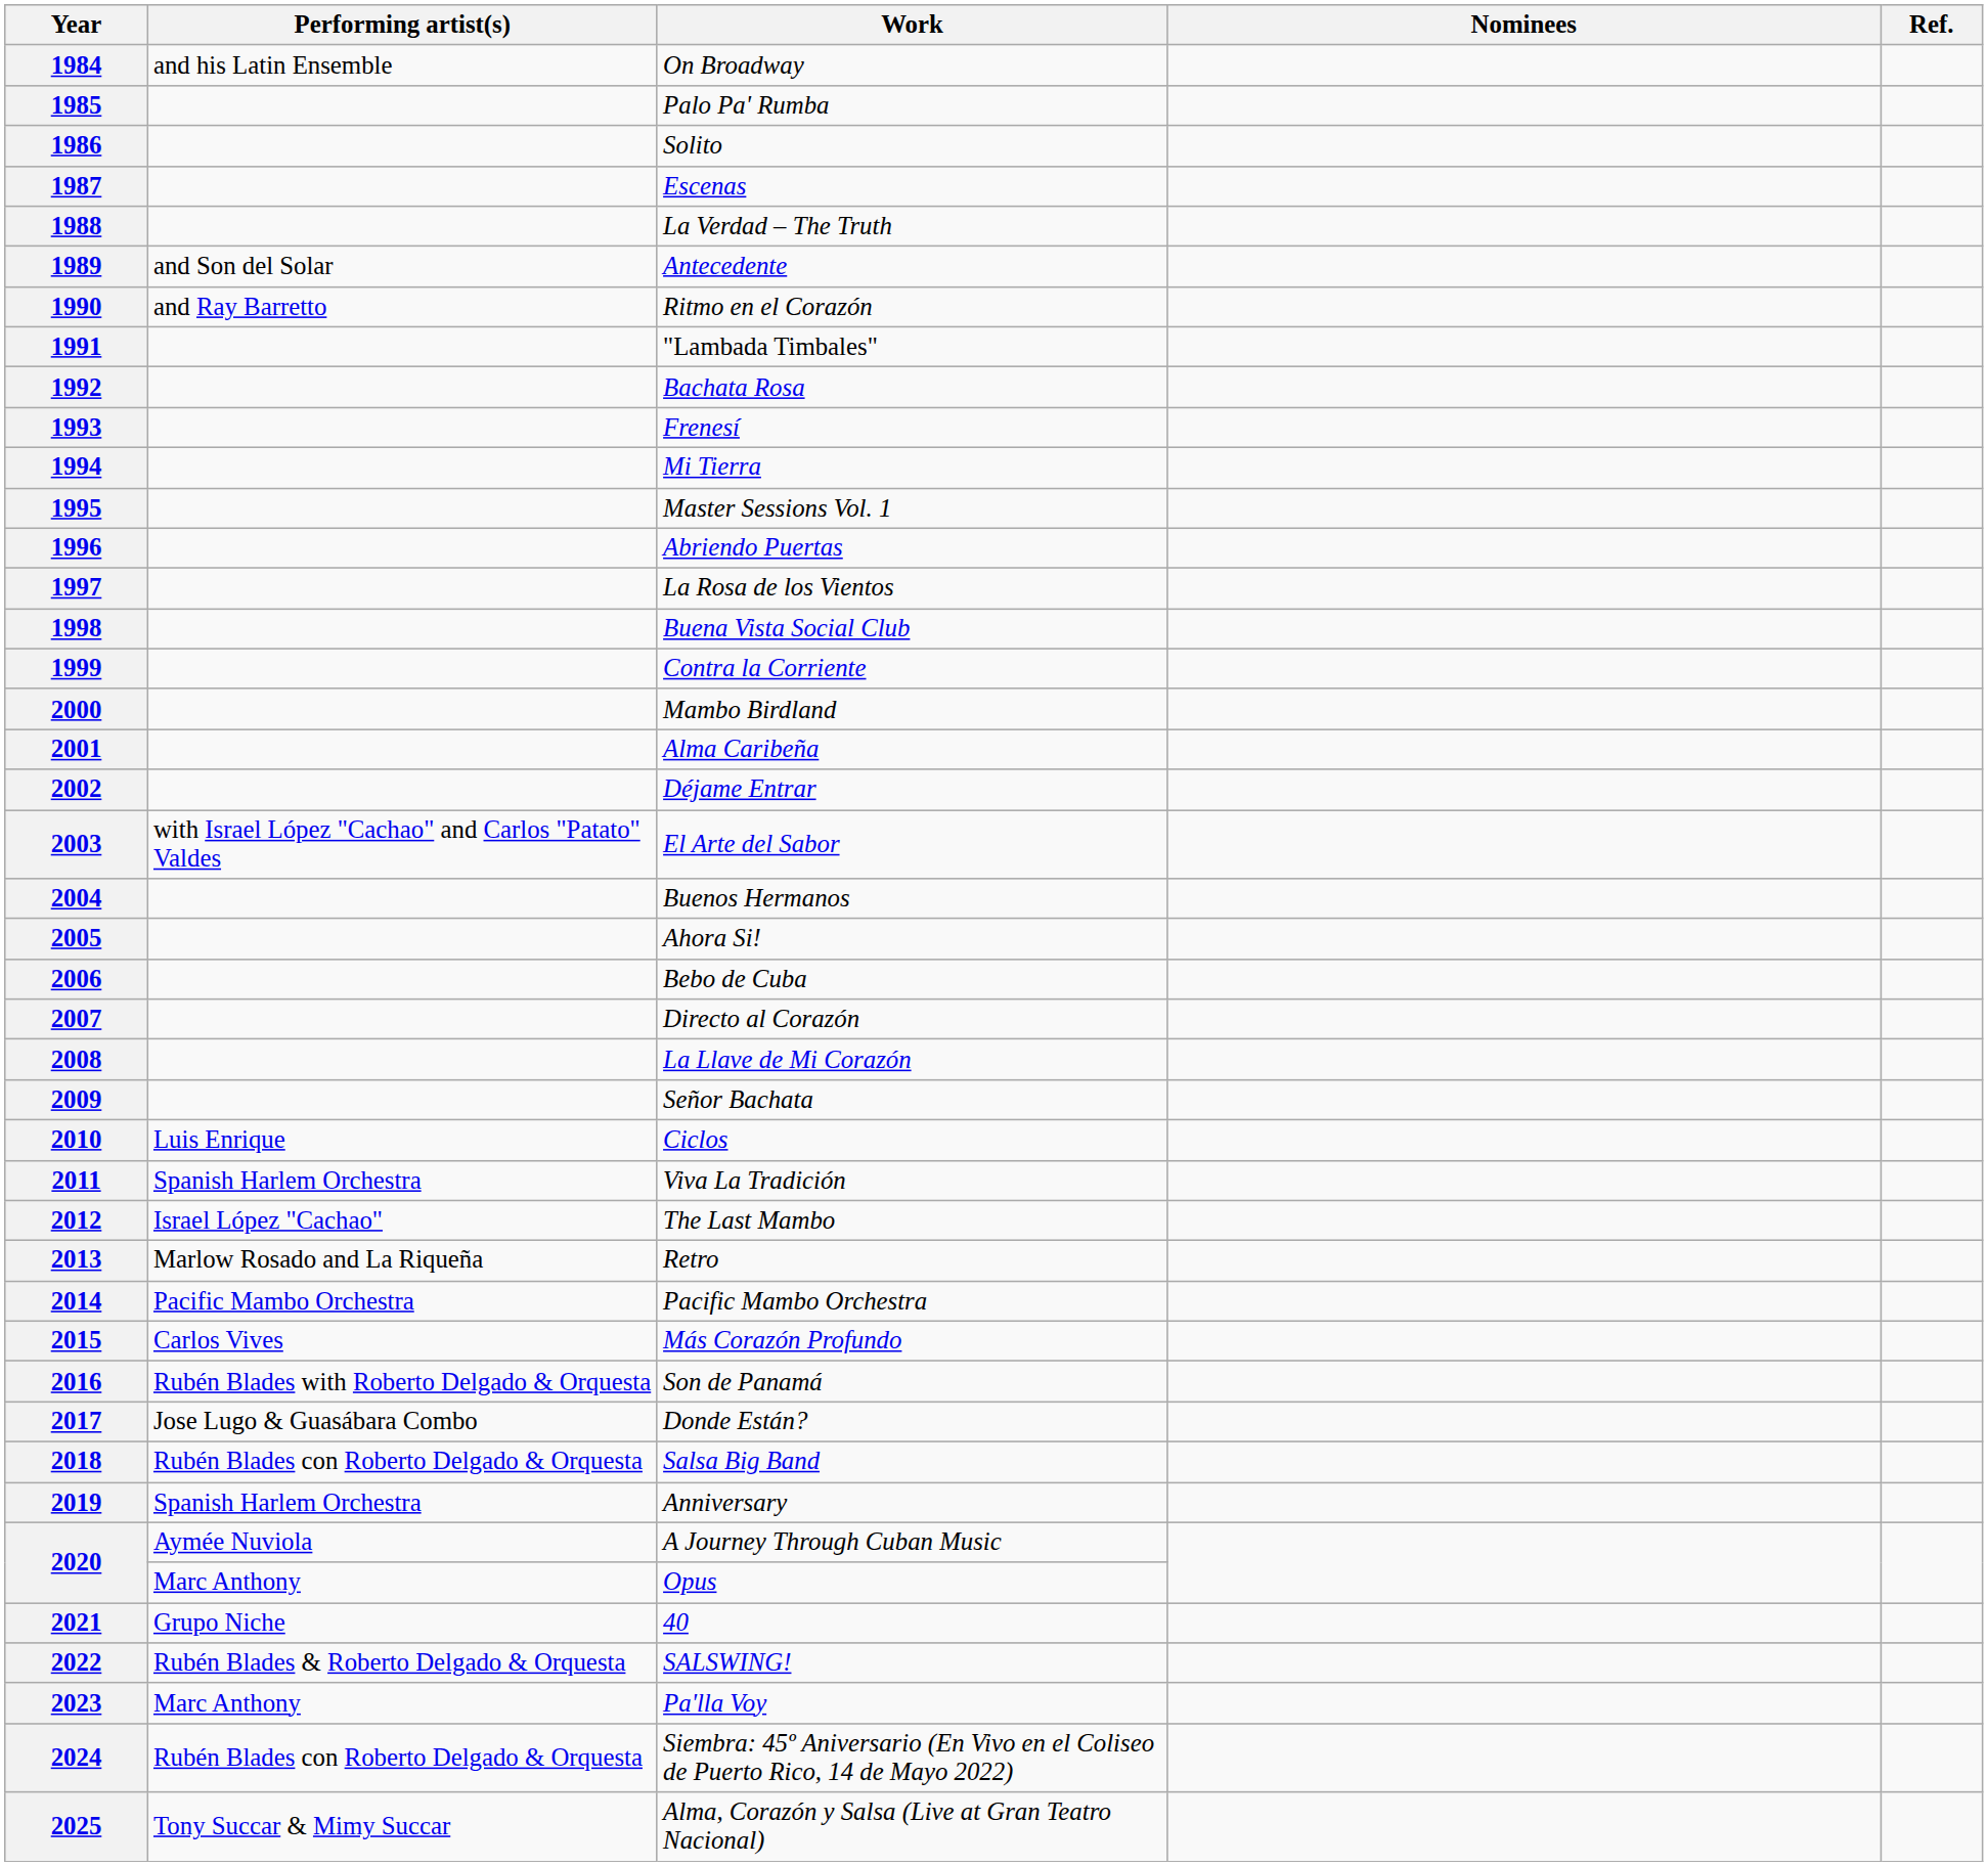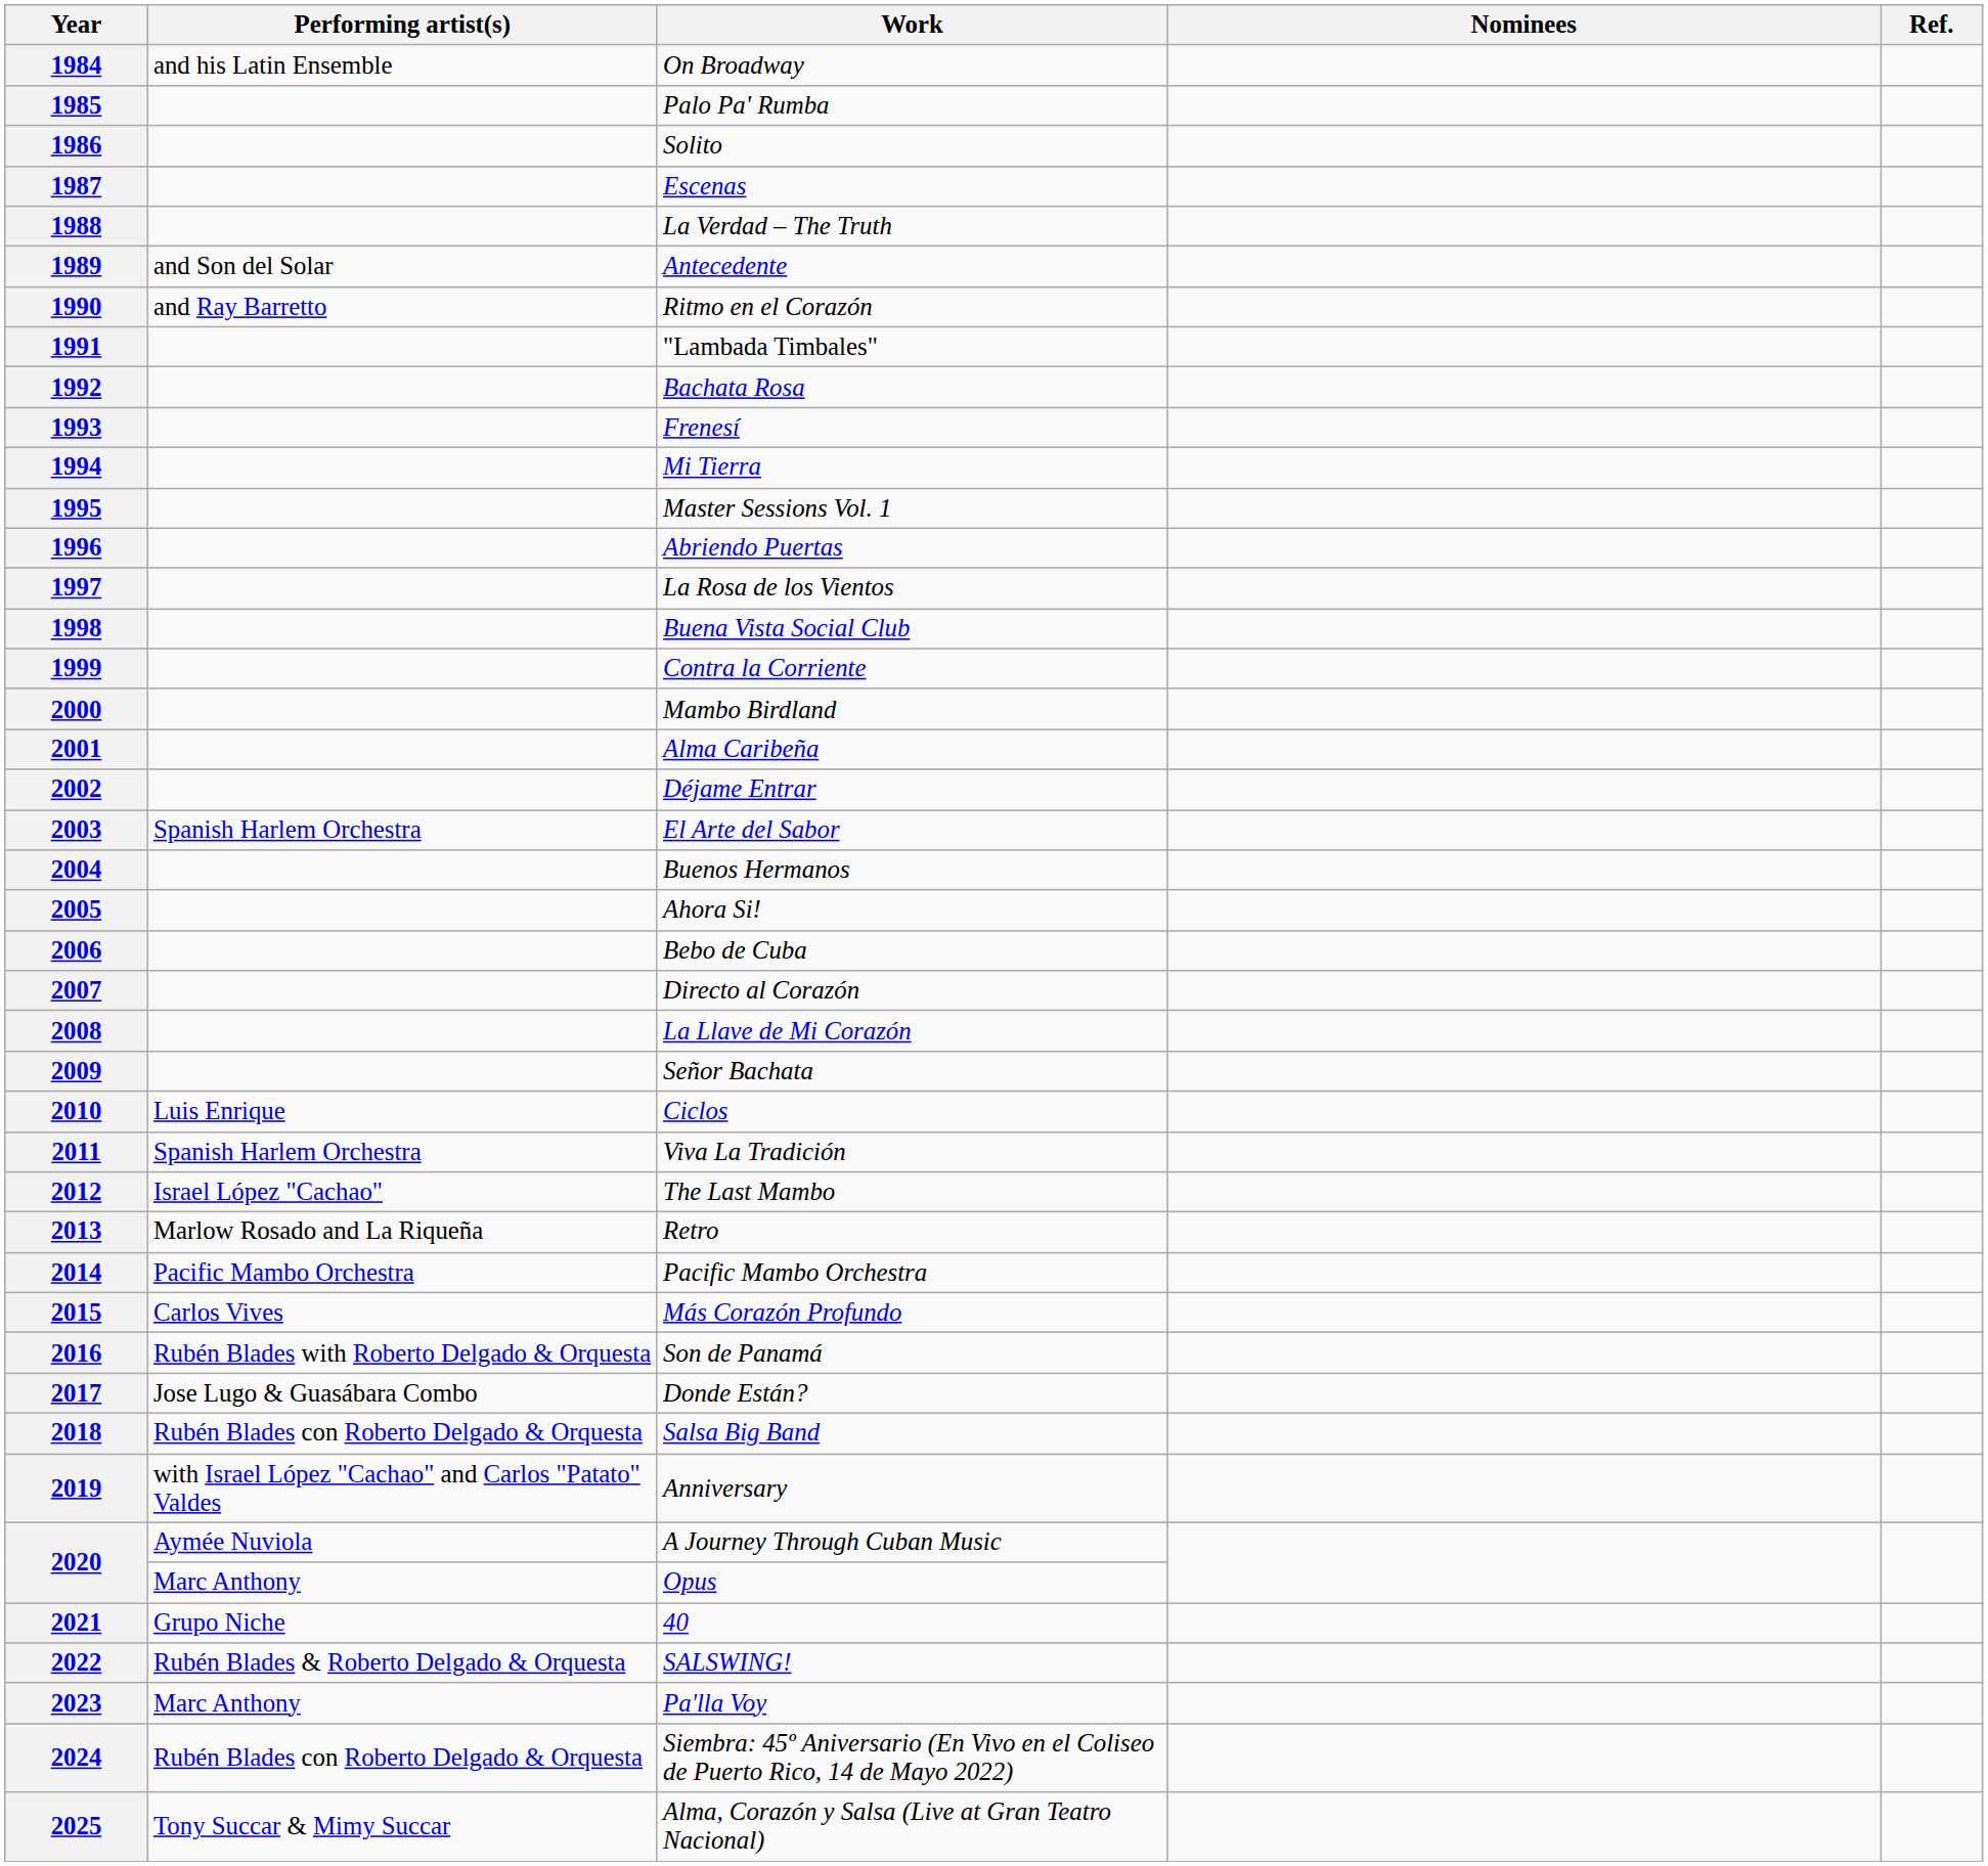 <table class="wikitable">
 <tr>
 <th width="7%">Year</th>
 <th width="25%">Performing artist(s)</th>
 <th width="25%">Work</th>
 <th width="35%" class=unsortable>Nominees</th>
 <th width="5%" class=unsortable>Ref.</th>
 </tr>
 <tr>
 <th scope="row" style="text-align:center;"><a href='#'>1984</a></th>
 <td> and his Latin Ensemble</td>
 <td><em>On Broadway</em></td>
 <td></td>
 <td></td>
 </tr>
 <tr>
 <th scope="row" style="text-align:center;"><a href='#'>1985</a></th>
 <td></td>
 <td><em>Palo Pa' Rumba</em></td>
 <td></td>
 <td align="center"></td>
 </tr>
 <tr>
 <th scope="row" style="text-align:center;"><a href='#'>1986</a></th>
 <td></td>
 <td><em>Solito</em></td>
 <td></td>
 <td align="center"></td>
 </tr>
 <tr>
 <th scope="row" style="text-align:center;"><a href='#'>1987</a></th>
 <td></td>
 <td><em><a href='#'>Escenas</a></em></td>
 <td></td>
 <td align="center"></td>
 </tr>
 <tr>
 <th scope="row" style="text-align:center;"><a href='#'>1988</a></th>
 <td></td>
 <td><em>La Verdad – The Truth</em></td>
 <td></td>
 <td align="center"></td>
 </tr>
 <tr>
 <th scope="row" style="text-align:center;"><a href='#'>1989</a></th>
 <td> and Son del Solar</td>
 <td><em><a href='#'>Antecedente</a></em></td>
 <td></td>
 <td align="center"></td>
 </tr>
 <tr>
 <th scope="row" style="text-align:center;"><a href='#'>1990</a></th>
 <td> and <a href='#'>Ray Barretto</a></td>
 <td><em>Ritmo en el Corazón</em></td>
 <td></td>
 <td align="center"></td>
 </tr>
 <tr>
 <th scope="row" style="text-align:center;"><a href='#'>1991</a></th>
 <td></td>
 <td>"Lambada Timbales"</td>
 <td></td>
 <td align="center"></td>
 </tr>
 <tr>
 <th scope="row" style="text-align:center;"><a href='#'>1992</a></th>
 <td></td>
 <td><em><a href='#'>Bachata Rosa</a></em></td>
 <td></td>
 <td align="center"></td>
 </tr>
 <tr>
 <th scope="row" style="text-align:center;"><a href='#'>1993</a></th>
 <td></td>
 <td><em><a href='#'>Frenesí</a></em></td>
 <td></td>
 <td align="center"></td>
 </tr>
 <tr>
 <th scope="row" style="text-align:center;"><a href='#'>1994</a></th>
 <td></td>
 <td><em><a href='#'>Mi Tierra</a></em></td>
 <td></td>
 <td align="center"></td>
 </tr>
 <tr>
 <th scope="row" style="text-align:center;"><a href='#'>1995</a></th>
 <td></td>
 <td><em>Master Sessions Vol. 1</em></td>
 <td></td>
 <td align="center"></td>
 </tr>
 <tr>
 <th scope="row" style="text-align:center;"><a href='#'>1996</a></th>
 <td></td>
 <td><em><a href='#'>Abriendo Puertas</a></em></td>
 <td></td>
 <td align="center"></td>
 </tr>
 <tr>
 <th scope="row" style="text-align:center;"><a href='#'>1997</a></th>
 <td></td>
 <td><em>La Rosa de los Vientos</em></td>
 <td></td>
 <td align="center"></td>
 </tr>
 <tr>
 <th scope="row" style="text-align:center;"><a href='#'>1998</a></th>
 <td></td>
 <td><em><a href='#'>Buena Vista Social Club</a></em></td>
 <td></td>
 <td align="center"></td>
 </tr>
 <tr>
 <th scope="row" style="text-align:center;"><a href='#'>1999</a></th>
 <td></td>
 <td><em><a href='#'>Contra la Corriente</a></em></td>
 <td></td>
 <td align="center"></td>
 </tr>
 <tr>
 <th scope="row" style="text-align:center;"><a href='#'>2000</a></th>
 <td></td>
 <td><em>Mambo Birdland</em></td>
 <td></td>
 <td align="center"></td>
 </tr>
 <tr>
 <th scope="row" style="text-align:center;"><a href='#'>2001</a></th>
 <td></td>
 <td><em><a href='#'>Alma Caribeña</a></em></td>
 <td></td>
 <td style="text-align:center;"></td>
 </tr>
 <tr>
 <th scope="row" style="text-align:center;"><a href='#'>2002</a></th>
 <td></td>
 <td><em><a href='#'>Déjame Entrar</a></em></td>
 <td></td>
 <td style="text-align:center;"></td>
 </tr>
 <tr>
 <th scope="row" style="text-align:center;"><a href='#'>2003</a></th>
-<td> with <a href='#'>Israel López "Cachao"</a> and <a href='#'>Carlos "Patato" Valdes</a></td>
+<td><a href='#'>Spanish Harlem Orchestra</a></td>
 <td><em><a href='#'>El Arte del Sabor</a></em></td>
 <td></td>
 <td style="text-align:center;"></td>
 </tr>
 <tr>
 <th scope="row" style="text-align:center;"><a href='#'>2004</a></th>
 <td></td>
 <td><em>Buenos Hermanos</em></td>
 <td></td>
 <td style="text-align:center;"></td>
 </tr>
 <tr>
 <th scope="row" style="text-align:center;"><a href='#'>2005</a></th>
 <td></td>
 <td><em>Ahora Si!</em></td>
 <td></td>
 <td style="text-align:center;"></td>
 </tr>
 <tr>
 <th scope="row" style="text-align:center;"><a href='#'>2006</a></th>
 <td></td>
 <td><em>Bebo de Cuba</em></td>
 <td></td>
 <td style="text-align:center;"></td>
 </tr>
 <tr>
 <th scope="row" style="text-align:center;"><a href='#'>2007</a></th>
 <td></td>
 <td><em>Directo al Corazón</em></td>
 <td></td>
 <td style="text-align:center;"></td>
 </tr>
 <tr>
 <th scope="row" style="text-align:center;"><a href='#'>2008</a></th>
 <td></td>
 <td><em><a href='#'>La Llave de Mi Corazón</a></em></td>
 <td></td>
 <td style="text-align:center;"></td>
 </tr>
 <tr>
 <th scope="row" style="text-align:center;"><a href='#'>2009</a></th>
 <td></td>
 <td><em>Señor Bachata</em></td>
 <td></td>
 <td style="text-align:center;"></td>
 </tr>
 <tr>
 <th scope="row" style="text-align:center;"><a href='#'>2010</a></th>
 <td><a href='#'>Luis Enrique</a></td>
 <td><em><a href='#'>Ciclos</a></em></td>
 <td></td>
 <td style="text-align:center;"></td>
 </tr>
 <tr>
 <th scope="row" style="text-align:center;"><a href='#'>2011</a></th>
 <td><a href='#'>Spanish Harlem Orchestra</a></td>
 <td><em>Viva La Tradición</em></td>
 <td></td>
 <td style="text-align:center;"></td>
 </tr>
 <tr>
 <th scope="row" style="text-align:center;"><a href='#'>2012</a></th>
 <td><a href='#'>Israel López "Cachao"</a></td>
 <td><em>The Last Mambo</em></td>
 <td></td>
 <td style="text-align:center;"></td>
 </tr>
 <tr>
 <th scope="row" style="text-align:center;"><a href='#'>2013</a></th>
 <td>Marlow Rosado and La Riqueña</td>
 <td><em>Retro</em></td>
 <td></td>
 <td style="text-align:center;"></td>
 </tr>
 <tr>
 <th scope="row" style="text-align:center;"><a href='#'>2014</a></th>
 <td><a href='#'>Pacific Mambo Orchestra</a></td>
 <td><em>Pacific Mambo Orchestra</em></td>
 <td></td>
 <td align="center"></td>
 </tr>
 <tr>
 <th scope="row" style="text-align:center;"><a href='#'>2015</a></th>
 <td><a href='#'>Carlos Vives</a></td>
 <td><em><a href='#'>Más Corazón Profundo</a></em></td>
 <td></td>
 <td align="center"></td>
 </tr>
 <tr>
 <th scope="row" style="text-align:center;"><a href='#'>2016</a></th>
 <td><a href='#'>Rubén Blades</a> with <a href='#'>Roberto Delgado & Orquesta</a></td>
 <td><em>Son de Panamá</em></td>
 <td></td>
 <td align="center"></td>
 </tr>
 <tr>
 <th scope="row" style="text-align:center;"><a href='#'>2017</a></th>
 <td>Jose Lugo & Guasábara Combo</td>
 <td><em>Donde Están?</em></td>
 <td></td>
 <td align="center"></td>
 </tr>
 <tr>
 <th scope="row" style="text-align:center;"><a href='#'>2018</a></th>
 <td><a href='#'>Rubén Blades</a> con <a href='#'>Roberto Delgado & Orquesta</a></td>
 <td><em><a href='#'>Salsa Big Band</a></em></td>
 <td></td>
 <td align="center"></td>
 </tr>
 <tr>
 <th scope="row" style="text-align:center;"><a href='#'>2019</a></th>
-<td><a href='#'>Spanish Harlem Orchestra</a></td>
+<td> with <a href='#'>Israel López "Cachao"</a> and <a href='#'>Carlos "Patato" Valdes</a></td>
 <td><em>Anniversary</em></td>
 <td></td>
 <td align="center"></td>
 </tr>
 <tr>
 <th rowspan="2" scope="row" style="text-align:center;"><a href='#'>2020</a></th>
 <td><a href='#'>Aymée Nuviola</a></td>
 <td><em>A Journey Through Cuban Music</em></td>
 <td rowspan="2"></td>
 <td rowspan="2" align="center"></td>
 </tr>
 <tr>
 <td><a href='#'>Marc Anthony</a></td>
 <td><em><a href='#'>Opus</a></em></td>
 </tr>
 <tr>
 <th scope="row" style="text-align:center;"><a href='#'>2021</a></th>
 <td><a href='#'>Grupo Niche</a></td>
 <td><em><a href='#'>40</a></em></td>
 <td></td>
 <td align="center"></td>
 </tr>
 <tr>
 <th scope="row" style="text-align:center;"><a href='#'>2022</a></th>
 <td><a href='#'>Rubén Blades</a> & <a href='#'>Roberto Delgado & Orquesta</a></td>
 <td><em><a href='#'>SALSWING!</a></em></td>
 <td></td>
 <td></td>
 </tr>
 <tr>
 <th scope="row" style="text-align:center;"><a href='#'>2023</a></th>
 <td><a href='#'>Marc Anthony</a></td>
 <td><em><a href='#'>Pa'lla Voy</a></em></td>
 <td></td>
 <td></td>
 </tr>
 <tr>
 <th><a href='#'>2024</a></th>
 <td><a href='#'>Rubén Blades</a> con <a href='#'>Roberto Delgado & Orquesta</a></td>
 <td><em>Siembra: 45º Aniversario (En Vivo en el Coliseo de Puerto Rico, 14 de Mayo 2022)</em></td>
 <td></td>
 <td></td>
 </tr>
 <tr>
 <th><a href='#'>2025</a></th>
 <td><a href='#'>Tony Succar</a> & <a href='#'>Mimy Succar</a></td>
 <td><em>Alma, Corazón y Salsa (Live at Gran Teatro Nacional)</em></td>
 <td></td>
 <td></td>
 </tr>
 </table>
